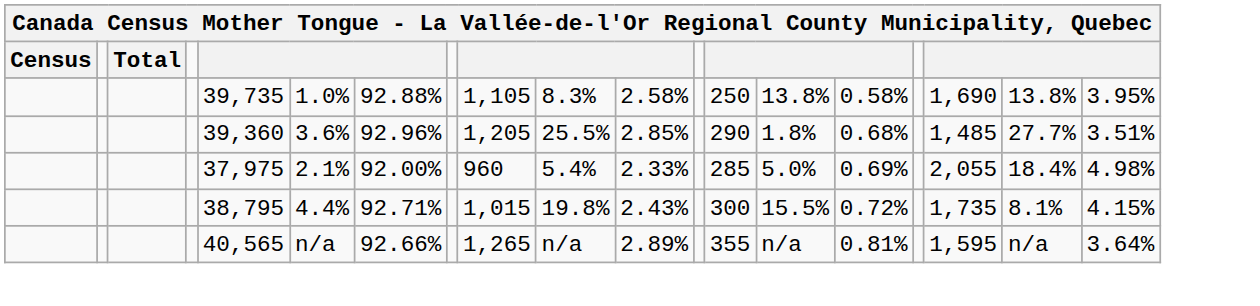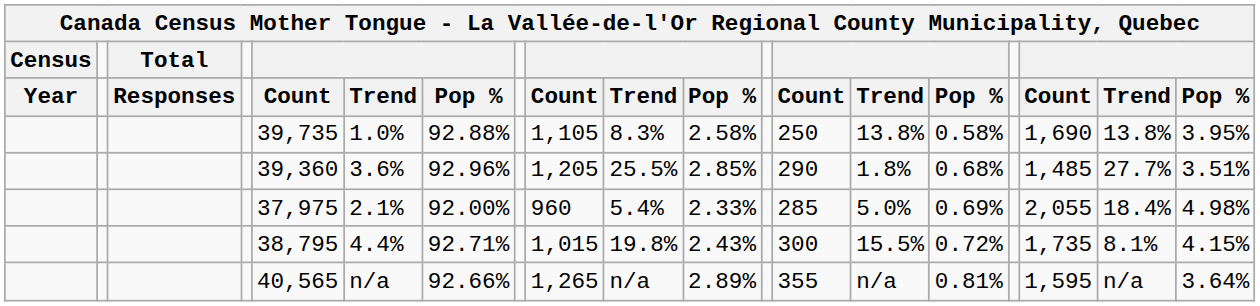 <table class="wikitable">
 <tr>
 <th colspan="19">Canada Census Mother Tongue - La Vallée-de-l'Or Regional County Municipality, Quebec</th>
 </tr>
 <tr>
 <th>Census</th>
 <td></td>
 <th>Total</th>
 <td colspan="1"></td>
 <th colspan="3"></th>
 <td colspan="1"></td>
 <th colspan="3"></th>
 <td colspan="1"></td>
 <th colspan="3"></th>
 <td colspan="1"></td>
 <th colspan="3"></th>
+</tr>
+<tr>
+<th>Year</th>
+<td></td>
+<th>Responses</th>
+<td></td>
+<th>Count</th>
+<th>Trend</th>
+<th>Pop %</th>
+<td></td>
+<th>Count</th>
+<th>Trend</th>
+<th>Pop %</th>
+<td></td>
+<th>Count</th>
+<th>Trend</th>
+<th>Pop %</th>
+<td></td>
+<th>Count</th>
+<th>Trend</th>
+<th>Pop %</th>
 </tr>
 <tr>
 <td></td>
 <td></td>
 <td></td>
 <td></td>
 <td>39,735</td>
 <td> 1.0%</td>
 <td>92.88%</td>
 <td></td>
 <td>1,105</td>
 <td> 8.3%</td>
 <td>2.58%</td>
 <td></td>
 <td>250</td>
 <td> 13.8%</td>
 <td>0.58%</td>
 <td></td>
 <td>1,690</td>
 <td> 13.8%</td>
 <td>3.95%</td>
 </tr>
 <tr>
 <td></td>
 <td></td>
 <td></td>
 <td></td>
 <td>39,360</td>
 <td> 3.6%</td>
 <td>92.96%</td>
 <td></td>
 <td>1,205</td>
 <td> 25.5%</td>
 <td>2.85%</td>
 <td></td>
 <td>290</td>
 <td> 1.8%</td>
 <td>0.68%</td>
 <td></td>
 <td>1,485</td>
 <td> 27.7%</td>
 <td>3.51%</td>
 </tr>
 <tr>
 <td></td>
 <td></td>
 <td></td>
 <td></td>
 <td>37,975</td>
 <td> 2.1%</td>
 <td>92.00%</td>
 <td></td>
 <td>960</td>
 <td> 5.4%</td>
 <td>2.33%</td>
 <td></td>
 <td>285</td>
 <td> 5.0%</td>
 <td>0.69%</td>
 <td></td>
 <td>2,055</td>
 <td> 18.4%</td>
 <td>4.98%</td>
 </tr>
 <tr>
 <td></td>
 <td></td>
 <td></td>
 <td></td>
 <td>38,795</td>
 <td> 4.4%</td>
 <td>92.71%</td>
 <td></td>
 <td>1,015</td>
 <td> 19.8%</td>
 <td>2.43%</td>
 <td></td>
 <td>300</td>
 <td> 15.5%</td>
 <td>0.72%</td>
 <td></td>
 <td>1,735</td>
 <td> 8.1%</td>
 <td>4.15%</td>
 </tr>
 <tr>
 <td></td>
 <td></td>
 <td></td>
 <td></td>
 <td>40,565</td>
 <td>n/a</td>
 <td>92.66%</td>
 <td></td>
 <td>1,265</td>
 <td>n/a</td>
 <td>2.89%</td>
 <td></td>
 <td>355</td>
 <td>n/a</td>
 <td>0.81%</td>
 <td></td>
 <td>1,595</td>
 <td>n/a</td>
 <td>3.64%</td>
 </tr>
 </table>
